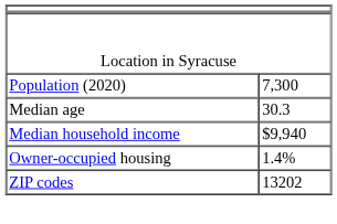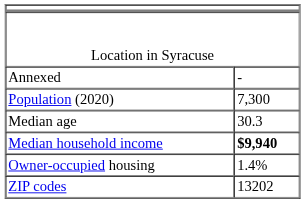 <table border="1" cellpadding="2" cellspacing="0" align="right" width="325px" style="margin:0 0 1em 1em">
 <tr>
 <td align="center" colspan=2 style="border-bottom:3px solid gray;"></td>
 </tr>
 <tr>
 <td align="center" bgcolor="white" colspan=2><br><br>Location in Syracuse</td>
+</tr>
+<tr>
+<td>Annexed</td>
+<td>-</td>
 </tr>
 <tr>
 <td><a href='#'>Population</a> (2020)</td>
 <td>7,300</td>
 </tr>
 <tr>
 <td>Median age</td>
 <td>30.3</td>
 </tr>
 <tr>
 <td><a href='#'>Median household income</a></td>
-<td>$9,940</td>
+<td><strong>$9,940</strong></td>
 </tr>
 <tr>
 <td><a href='#'>Owner-occupied</a> housing</td>
 <td>1.4%</td>
 </tr>
 <tr>
 <td><a href='#'>ZIP codes</a></td>
 <td>13202</td>
 </tr>
 </table>
